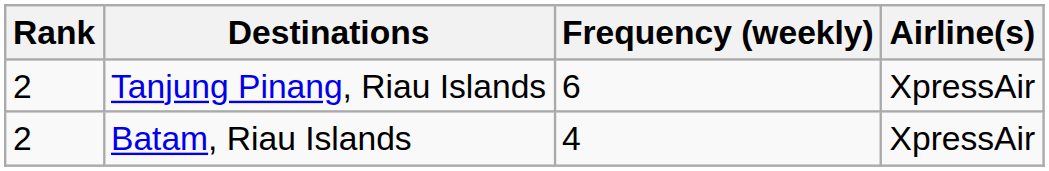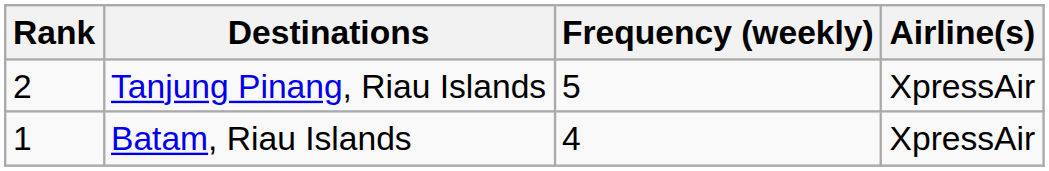 <table class="wikitable sortable" style="font-size:89%;" cellpadding=4>
 <tr bgcolor="#DDDDDD">
 <th>Rank</th>
 <th>Destinations</th>
 <th>Frequency (weekly)</th>
 <th>Airline(s)</th>
 </tr>
 <tr>
 <td>2</td>
 <td><a href='#'>Tanjung Pinang</a>, Riau Islands</td>
-<td>6</td>
+<td>5</td>
 <td>XpressAir</td>
 </tr>
 <tr>
-<td>2</td>
+<td>1</td>
 <td><a href='#'>Batam</a>, Riau Islands</td>
 <td>4</td>
 <td>XpressAir</td>
 </tr>
 </table>
